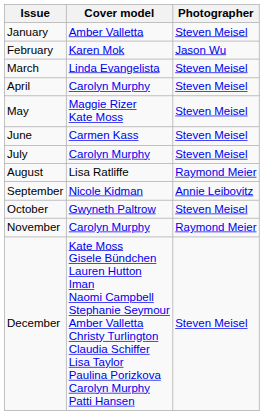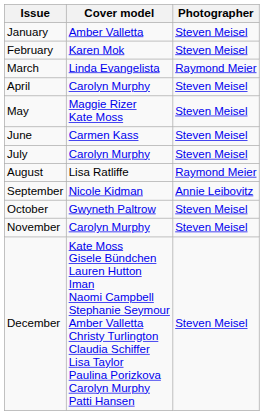 <table class="wikitable">
 <tr>
 <th>Issue</th>
 <th>Cover model</th>
 <th>Photographer</th>
 </tr>
 <tr>
 <td>January</td>
 <td><a href='#'>Amber Valletta</a></td>
 <td><a href='#'>Steven Meisel</a></td>
 </tr>
 <tr>
 <td>February</td>
 <td><a href='#'>Karen Mok</a></td>
-<td><a href='#'>Jason Wu</a></td>
+<td><a href='#'>Steven Meisel</a></td>
 </tr>
 <tr>
 <td>March</td>
 <td><a href='#'>Linda Evangelista</a></td>
-<td><a href='#'>Steven Meisel</a></td>
+<td><a href='#'>Raymond Meier</a></td>
 </tr>
 <tr>
 <td>April</td>
 <td><a href='#'>Carolyn Murphy</a></td>
 <td><a href='#'>Steven Meisel</a></td>
 </tr>
 <tr>
 <td>May</td>
 <td><a href='#'>Maggie Rizer</a> <br> <a href='#'>Kate Moss</a></td>
 <td><a href='#'>Steven Meisel</a></td>
 </tr>
 <tr>
 <td>June</td>
 <td><a href='#'>Carmen Kass</a></td>
 <td><a href='#'>Steven Meisel</a></td>
 </tr>
 <tr>
 <td>July</td>
 <td><a href='#'>Carolyn Murphy</a></td>
 <td><a href='#'>Steven Meisel</a></td>
 </tr>
 <tr>
 <td>August</td>
 <td>Lisa Ratliffe</td>
 <td><a href='#'>Raymond Meier</a></td>
 </tr>
 <tr>
 <td>September</td>
 <td><a href='#'>Nicole Kidman</a></td>
 <td><a href='#'>Annie Leibovitz</a></td>
 </tr>
 <tr>
 <td>October</td>
 <td><a href='#'>Gwyneth Paltrow</a></td>
 <td><a href='#'>Steven Meisel</a></td>
 </tr>
 <tr>
 <td>November</td>
 <td><a href='#'>Carolyn Murphy</a></td>
-<td><a href='#'>Raymond Meier</a></td>
+<td><a href='#'>Steven Meisel</a></td>
 </tr>
 <tr>
 <td>December</td>
 <td><a href='#'>Kate Moss</a> <br> <a href='#'>Gisele Bündchen</a> <br> <a href='#'>Lauren Hutton</a> <br> <a href='#'>Iman</a> <br> <a href='#'>Naomi Campbell</a> <br> <a href='#'>Stephanie Seymour</a> <br> <a href='#'>Amber Valletta</a> <br> <a href='#'>Christy Turlington</a> <br> <a href='#'>Claudia Schiffer</a> <br> <a href='#'>Lisa Taylor</a> <br> <a href='#'>Paulina Porizkova</a> <br> <a href='#'>Carolyn Murphy</a> <br> <a href='#'>Patti Hansen</a></td>
 <td><a href='#'>Steven Meisel</a></td>
 </tr>
 </table>
